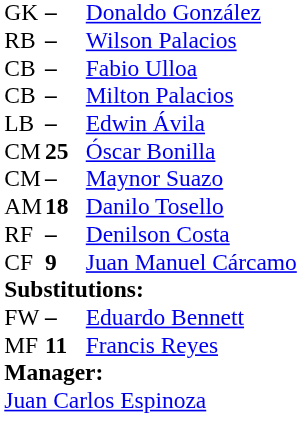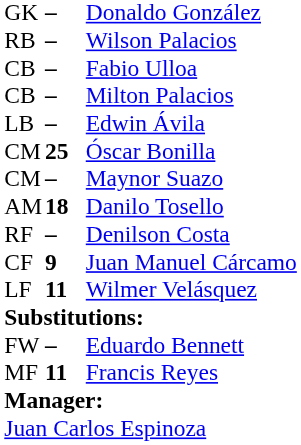 <table style="font-size: 90%" cellspacing="0" cellpadding="0" align="center">
 <tr>
 <td colspan=4></td>
 </tr>
 <tr>
 <th width="25"></th>
 <th width="25"></th>
 </tr>
 <tr>
 <td>GK</td>
 <td><strong>–</strong></td>
 <td> <a href='#'>Donaldo González</a></td>
 </tr>
 <tr>
 <td>RB</td>
 <td><strong>–</strong></td>
 <td> <a href='#'>Wilson Palacios</a></td>
 </tr>
 <tr>
 <td>CB</td>
 <td><strong>–</strong></td>
 <td> <a href='#'>Fabio Ulloa</a></td>
 </tr>
 <tr>
 <td>CB</td>
 <td><strong>–</strong></td>
 <td> <a href='#'>Milton Palacios</a></td>
 </tr>
 <tr>
 <td>LB</td>
 <td><strong>–</strong></td>
 <td> <a href='#'>Edwin Ávila</a></td>
 </tr>
 <tr>
 <td>CM</td>
 <td><strong>25</strong></td>
 <td> <a href='#'>Óscar Bonilla</a></td>
 </tr>
 <tr>
 <td>CM</td>
 <td><strong>–</strong></td>
 <td> <a href='#'>Maynor Suazo</a></td>
 </tr>
 <tr>
 <td>AM</td>
 <td><strong>18</strong></td>
 <td> <a href='#'>Danilo Tosello</a></td>
 </tr>
 <tr>
 <td>RF</td>
 <td><strong>–</strong></td>
 <td> <a href='#'>Denilson Costa</a></td>
 </tr>
 <tr>
 <td>CF</td>
 <td><strong>9</strong></td>
 <td> <a href='#'>Juan Manuel Cárcamo</a></td>
 <td></td>
 <td></td>
 </tr>
 <tr>
+<td>LF</td>
+<td><strong>11</strong></td>
+<td> <a href='#'>Wilmer Velásquez</a></td>
+<td></td>
+<td></td>
+</tr>
+<tr>
 <td colspan=3><strong>Substitutions:</strong></td>
 </tr>
 <tr>
 <td>FW</td>
 <td><strong>–</strong></td>
 <td> <a href='#'>Eduardo Bennett</a></td>
 <td></td>
 <td></td>
 </tr>
 <tr>
 <td>MF</td>
 <td><strong>11</strong></td>
 <td> <a href='#'>Francis Reyes</a></td>
 <td></td>
 <td></td>
 </tr>
 <tr>
 <td colspan=3><strong>Manager:</strong></td>
 </tr>
 <tr>
 <td colspan=3> <a href='#'>Juan Carlos Espinoza</a></td>
 </tr>
 </table>
